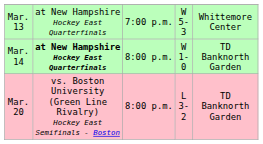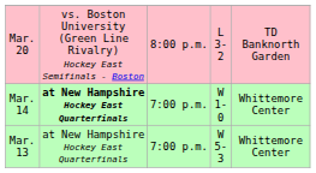 <table class="wikitable" width="60%">
 <tr align="center">
+</tr>
+<tr align="center" bgcolor="pink">
+<td>Mar. 20</td>
+<td>vs. Boston University (Green Line Rivalry) <br> <em><small>Hockey East Semifinals - <a href='#'>Boston</a></small></em></td>
+<td>8:00 p.m.</td>
+<td>L 3-2</td>
+<td>TD Banknorth Garden</td>
+</tr>
+<tr align="center" bgcolor="bbffbb">
+<td>Mar. 14</td>
+<td><strong>at New Hampshire <br> <em><small>Hockey East Quarterfinals</small></em></strong></td>
+<td>7:00 p.m.</td>
+<td>W 1-0</td>
+<td>Whittemore Center</td>
 </tr>
 <tr align="center" bgcolor="bbffbb">
 <td>Mar. 13</td>
 <td>at New Hampshire <br> <em><small>Hockey East Quarterfinals</small></em></td>
 <td>7:00 p.m.</td>
 <td>W 5-3</td>
 <td>Whittemore Center</td>
 </tr>
-<tr align="center" bgcolor="bbffbb">
-<td>Mar. 14</td>
-<td><strong>at New Hampshire <br> <em><small>Hockey East Quarterfinals</small></em></strong></td>
-<td>8:00 p.m.</td>
-<td>W 1-0</td>
-<td>TD Banknorth Garden</td>
-</tr>
-<tr align="center" bgcolor="pink">
-<td>Mar. 20</td>
-<td>vs. Boston University (Green Line Rivalry) <br> <em><small>Hockey East Semifinals - <a href='#'>Boston</a></small></em></td>
-<td>8:00 p.m.</td>
-<td>L 3-2</td>
-<td>TD Banknorth Garden</td>
-</tr>
 </table>
